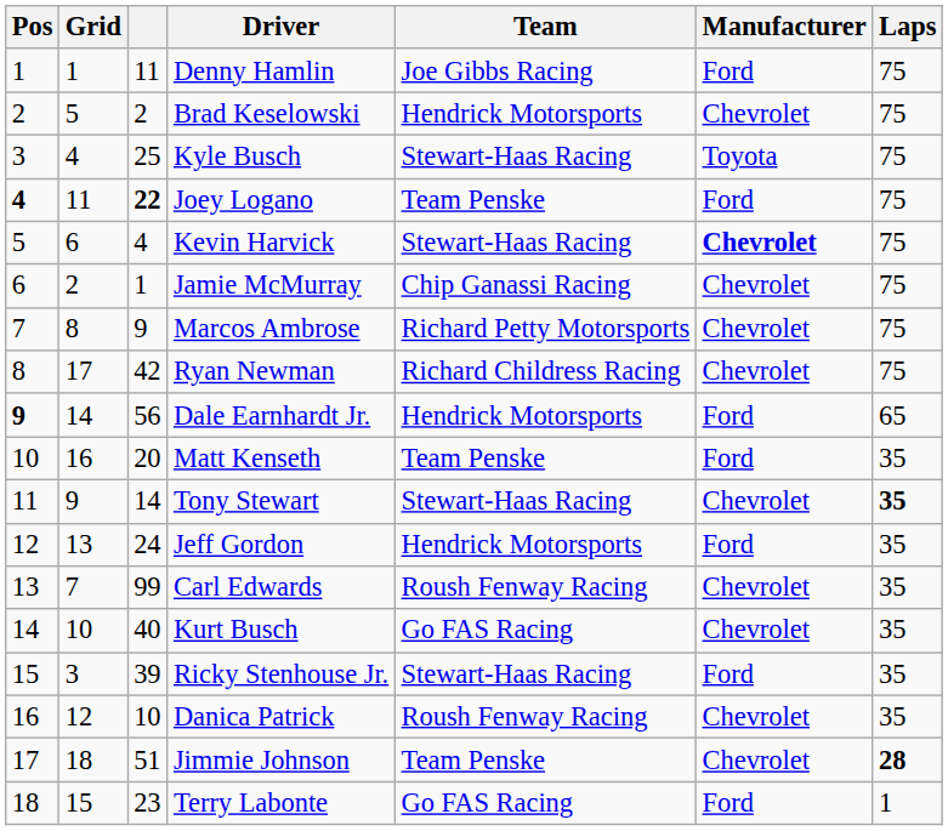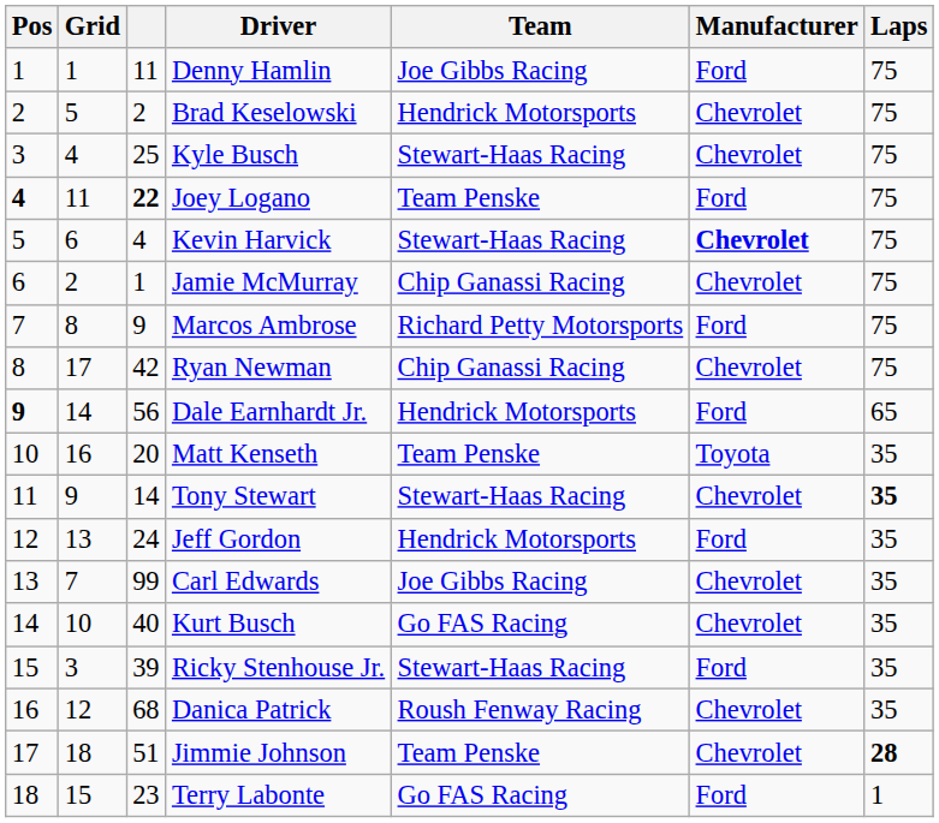 <table class="wikitable" border="1">
 <tr>
 <th>Pos</th>
 <th>Grid</th>
 <th></th>
 <th>Driver</th>
 <th>Team</th>
 <th>Manufacturer</th>
 <th>Laps</th>
 </tr>
 <tr>
 <td>1</td>
 <td>1</td>
 <td>11</td>
 <td><a href='#'>Denny Hamlin</a></td>
 <td><a href='#'>Joe Gibbs Racing</a></td>
 <td><a href='#'>Ford</a></td>
 <td>75</td>
 </tr>
 <tr>
 <td>2</td>
 <td>5</td>
 <td>2</td>
 <td><a href='#'>Brad Keselowski</a></td>
 <td><a href='#'>Hendrick Motorsports</a></td>
 <td><a href='#'>Chevrolet</a></td>
 <td>75</td>
 </tr>
 <tr>
 <td>3</td>
 <td>4</td>
 <td>25</td>
 <td><a href='#'>Kyle Busch</a></td>
 <td><a href='#'>Stewart-Haas Racing</a></td>
-<td><a href='#'>Toyota</a></td>
+<td><a href='#'>Chevrolet</a></td>
 <td>75</td>
 </tr>
 <tr>
 <td><strong>4</strong></td>
 <td>11</td>
 <td><strong>22</strong></td>
 <td><a href='#'>Joey Logano</a></td>
 <td><a href='#'>Team Penske</a></td>
 <td><a href='#'>Ford</a></td>
 <td>75</td>
 </tr>
 <tr>
 <td>5</td>
 <td>6</td>
 <td>4</td>
 <td><a href='#'>Kevin Harvick</a></td>
 <td><a href='#'>Stewart-Haas Racing</a></td>
 <td><strong><a href='#'>Chevrolet</a></strong></td>
 <td>75</td>
 </tr>
 <tr>
 <td>6</td>
 <td>2</td>
 <td>1</td>
 <td><a href='#'>Jamie McMurray</a></td>
 <td><a href='#'>Chip Ganassi Racing</a></td>
 <td><a href='#'>Chevrolet</a></td>
 <td>75</td>
 </tr>
 <tr>
 <td>7</td>
 <td>8</td>
 <td>9</td>
 <td><a href='#'>Marcos Ambrose</a></td>
 <td><a href='#'>Richard Petty Motorsports</a></td>
-<td><a href='#'>Chevrolet</a></td>
+<td><a href='#'>Ford</a></td>
 <td>75</td>
 </tr>
 <tr>
 <td>8</td>
 <td>17</td>
 <td>42</td>
 <td><a href='#'>Ryan Newman</a></td>
-<td><a href='#'>Richard Childress Racing</a></td>
+<td><a href='#'>Chip Ganassi Racing</a></td>
 <td><a href='#'>Chevrolet</a></td>
 <td>75</td>
 </tr>
 <tr>
 <td><strong>9</strong></td>
 <td>14</td>
 <td>56</td>
 <td><a href='#'>Dale Earnhardt Jr.</a></td>
 <td><a href='#'>Hendrick Motorsports</a></td>
 <td><a href='#'>Ford</a></td>
 <td>65</td>
 </tr>
 <tr>
 <td>10</td>
 <td>16</td>
 <td>20</td>
 <td><a href='#'>Matt Kenseth</a></td>
 <td><a href='#'>Team Penske</a></td>
-<td><a href='#'>Ford</a></td>
+<td><a href='#'>Toyota</a></td>
 <td>35</td>
 </tr>
 <tr>
 <td>11</td>
 <td>9</td>
 <td>14</td>
 <td><a href='#'>Tony Stewart</a></td>
 <td><a href='#'>Stewart-Haas Racing</a></td>
 <td><a href='#'>Chevrolet</a></td>
 <td><strong>35</strong></td>
 </tr>
 <tr>
 <td>12</td>
 <td>13</td>
 <td>24</td>
 <td><a href='#'>Jeff Gordon</a></td>
 <td><a href='#'>Hendrick Motorsports</a></td>
 <td><a href='#'>Ford</a></td>
 <td>35</td>
 </tr>
 <tr>
 <td>13</td>
 <td>7</td>
 <td>99</td>
 <td><a href='#'>Carl Edwards</a></td>
-<td><a href='#'>Roush Fenway Racing</a></td>
+<td><a href='#'>Joe Gibbs Racing</a></td>
 <td><a href='#'>Chevrolet</a></td>
 <td>35</td>
 </tr>
 <tr>
 <td>14</td>
 <td>10</td>
 <td>40</td>
 <td><a href='#'>Kurt Busch</a></td>
 <td><a href='#'>Go FAS Racing</a></td>
 <td><a href='#'>Chevrolet</a></td>
 <td>35</td>
 </tr>
 <tr>
 <td>15</td>
 <td>3</td>
 <td>39</td>
 <td><a href='#'>Ricky Stenhouse Jr.</a></td>
 <td><a href='#'>Stewart-Haas Racing</a></td>
 <td><a href='#'>Ford</a></td>
 <td>35</td>
 </tr>
 <tr>
 <td>16</td>
 <td>12</td>
-<td>10</td>
+<td>68</td>
 <td><a href='#'>Danica Patrick</a></td>
 <td><a href='#'>Roush Fenway Racing</a></td>
 <td><a href='#'>Chevrolet</a></td>
 <td>35</td>
 </tr>
 <tr>
 <td>17</td>
 <td>18</td>
 <td>51</td>
 <td><a href='#'>Jimmie Johnson</a></td>
 <td><a href='#'>Team Penske</a></td>
 <td><a href='#'>Chevrolet</a></td>
 <td><strong>28</strong></td>
 </tr>
 <tr>
 <td>18</td>
 <td>15</td>
 <td>23</td>
 <td><a href='#'>Terry Labonte</a></td>
 <td><a href='#'>Go FAS Racing</a></td>
 <td><a href='#'>Ford</a></td>
 <td>1</td>
 </tr>
 </table>
